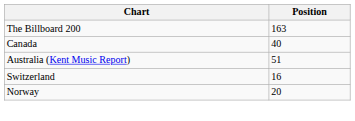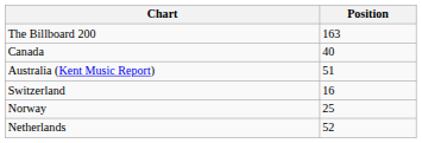 <table class="wikitable" width="550px">
 <tr>
 <th align="left">Chart</th>
 <th align="left">Position</th>
 </tr>
 <tr>
 <td align="left">The Billboard 200</td>
 <td align="left">163</td>
 </tr>
 <tr>
 <td align="left">Canada</td>
 <td align="left">40</td>
 </tr>
 <tr>
 <td align="left">Australia (<a href='#'>Kent Music Report</a>)</td>
 <td align="left">51</td>
 </tr>
 <tr>
 <td align="left">Switzerland</td>
 <td align="left">16</td>
 </tr>
 <tr>
 <td align="left">Norway</td>
-<td align="left">20</td>
+<td align="left">25</td>
+</tr>
+<tr>
+<td align="left">Netherlands</td>
+<td align="left">52</td>
 </tr>
 </table>
